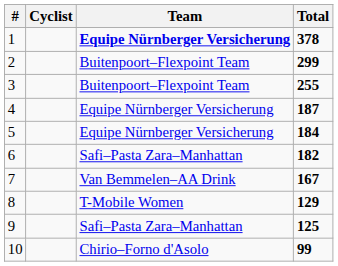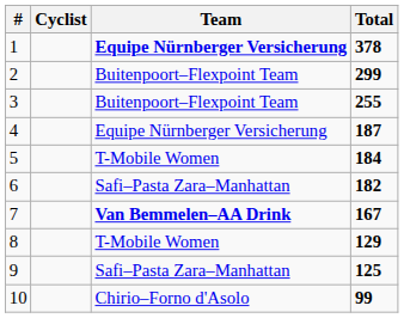 <table class="wikitable">
 <tr>
 <th>#</th>
 <th>Cyclist</th>
 <th>Team</th>
 <th>Total</th>
 </tr>
 <tr>
 <td>1</td>
 <td></td>
 <td><strong><a href='#'>Equipe Nürnberger Versicherung</a></strong></td>
 <td><strong>378</strong></td>
 </tr>
 <tr>
 <td>2</td>
 <td></td>
 <td><a href='#'>Buitenpoort–Flexpoint Team</a></td>
 <td><strong>299</strong></td>
 </tr>
 <tr>
 <td>3</td>
 <td></td>
 <td><a href='#'>Buitenpoort–Flexpoint Team</a></td>
 <td><strong>255</strong></td>
 </tr>
 <tr>
 <td>4</td>
 <td></td>
 <td><a href='#'>Equipe Nürnberger Versicherung</a></td>
 <td><strong>187</strong></td>
 </tr>
 <tr>
 <td>5</td>
 <td></td>
-<td><a href='#'>Equipe Nürnberger Versicherung</a></td>
+<td><a href='#'>T-Mobile Women</a></td>
 <td><strong>184</strong></td>
 </tr>
 <tr>
 <td>6</td>
 <td></td>
 <td><a href='#'>Safi–Pasta Zara–Manhattan</a></td>
 <td><strong>182</strong></td>
 </tr>
 <tr>
 <td>7</td>
 <td></td>
-<td><a href='#'>Van Bemmelen–AA Drink</a></td>
+<td><strong><a href='#'>Van Bemmelen–AA Drink</a></strong></td>
 <td><strong>167</strong></td>
 </tr>
 <tr>
 <td>8</td>
 <td></td>
 <td><a href='#'>T-Mobile Women</a></td>
 <td><strong>129</strong></td>
 </tr>
 <tr>
 <td>9</td>
 <td></td>
 <td><a href='#'>Safi–Pasta Zara–Manhattan</a></td>
 <td><strong>125</strong></td>
 </tr>
 <tr>
 <td>10</td>
 <td></td>
 <td><a href='#'>Chirio–Forno d'Asolo</a></td>
 <td><strong>99</strong></td>
 </tr>
 </table>
